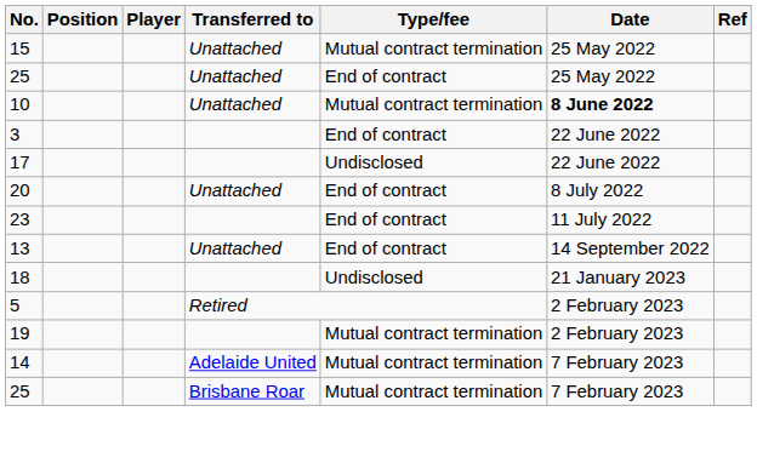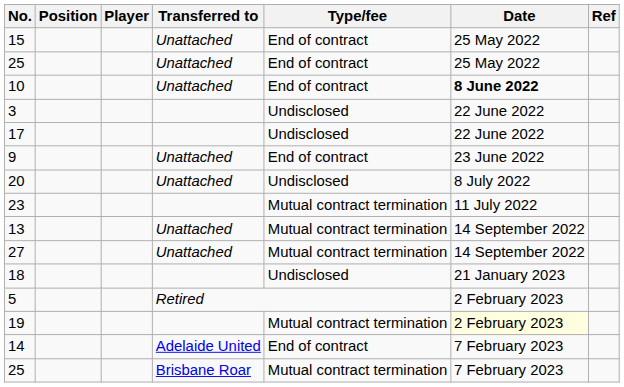 <table class="wikitable plainrowheaders sortable" style="text-align:center; text-align:left">
 <tr>
 <th scope="col">No.</th>
 <th scope="col">Position</th>
 <th scope="col">Player</th>
 <th scope="col">Transferred to</th>
 <th scope="col">Type/fee</th>
 <th scope="col">Date</th>
 <th class="unsortable" scope="col">Ref</th>
 </tr>
 <tr>
 <td>15</td>
 <td></td>
 <td></td>
 <td><em>Unattached</em></td>
-<td>Mutual contract termination</td>
+<td>End of contract</td>
 <td>25 May 2022</td>
 <td></td>
 </tr>
 <tr>
 <td>25</td>
 <td></td>
 <td></td>
 <td><em>Unattached</em></td>
 <td>End of contract</td>
 <td>25 May 2022</td>
 <td></td>
 </tr>
 <tr>
 <td>10</td>
 <td></td>
 <td></td>
 <td><em>Unattached</em></td>
-<td>Mutual contract termination</td>
+<td>End of contract</td>
 <td><strong>8 June 2022</strong></td>
 <td></td>
 </tr>
 <tr>
 <td>3</td>
 <td></td>
 <td></td>
 <td></td>
-<td>End of contract</td>
+<td>Undisclosed</td>
 <td>22 June 2022</td>
 <td></td>
 </tr>
 <tr>
 <td>17</td>
 <td></td>
 <td></td>
 <td></td>
 <td>Undisclosed</td>
 <td>22 June 2022</td>
 <td></td>
 </tr>
 <tr>
+<td>9</td>
+<td></td>
+<td></td>
+<td><em>Unattached</em></td>
+<td>End of contract</td>
+<td>23 June 2022</td>
+<td></td>
+</tr>
+<tr>
 <td>20</td>
 <td></td>
 <td></td>
 <td><em>Unattached</em></td>
-<td>End of contract</td>
+<td>Undisclosed</td>
 <td>8 July 2022</td>
 <td></td>
 </tr>
 <tr>
 <td>23</td>
 <td></td>
 <td></td>
 <td></td>
-<td>End of contract</td>
+<td>Mutual contract termination</td>
 <td>11 July 2022</td>
 <td></td>
 </tr>
 <tr>
 <td>13</td>
 <td></td>
 <td></td>
 <td><em>Unattached</em></td>
-<td>End of contract</td>
+<td>Mutual contract termination</td>
+<td>14 September 2022</td>
+<td></td>
+</tr>
+<tr>
+<td>27</td>
+<td></td>
+<td></td>
+<td><em>Unattached</em></td>
+<td>Mutual contract termination</td>
 <td>14 September 2022</td>
 <td></td>
 </tr>
 <tr>
 <td>18</td>
 <td></td>
 <td></td>
 <td></td>
 <td>Undisclosed</td>
 <td>21 January 2023</td>
 <td></td>
 </tr>
 <tr>
 <td>5</td>
 <td></td>
 <td></td>
 <td colspan="2"><em>Retired</em></td>
 <td>2 February 2023</td>
 <td></td>
 </tr>
 <tr>
 <td>19</td>
 <td></td>
 <td></td>
 <td></td>
 <td>Mutual contract termination</td>
-<td>2 February 2023</td>
+<td style="background: lightyellow;">2 February 2023</td>
 <td></td>
 </tr>
 <tr>
 <td>14</td>
 <td></td>
 <td></td>
 <td><a href='#'>Adelaide United</a></td>
-<td>Mutual contract termination</td>
+<td>End of contract</td>
 <td>7 February 2023</td>
 <td></td>
 </tr>
 <tr>
 <td>25</td>
 <td></td>
 <td></td>
 <td><a href='#'>Brisbane Roar</a></td>
 <td>Mutual contract termination</td>
 <td>7 February 2023</td>
 <td></td>
 </tr>
 </table>
